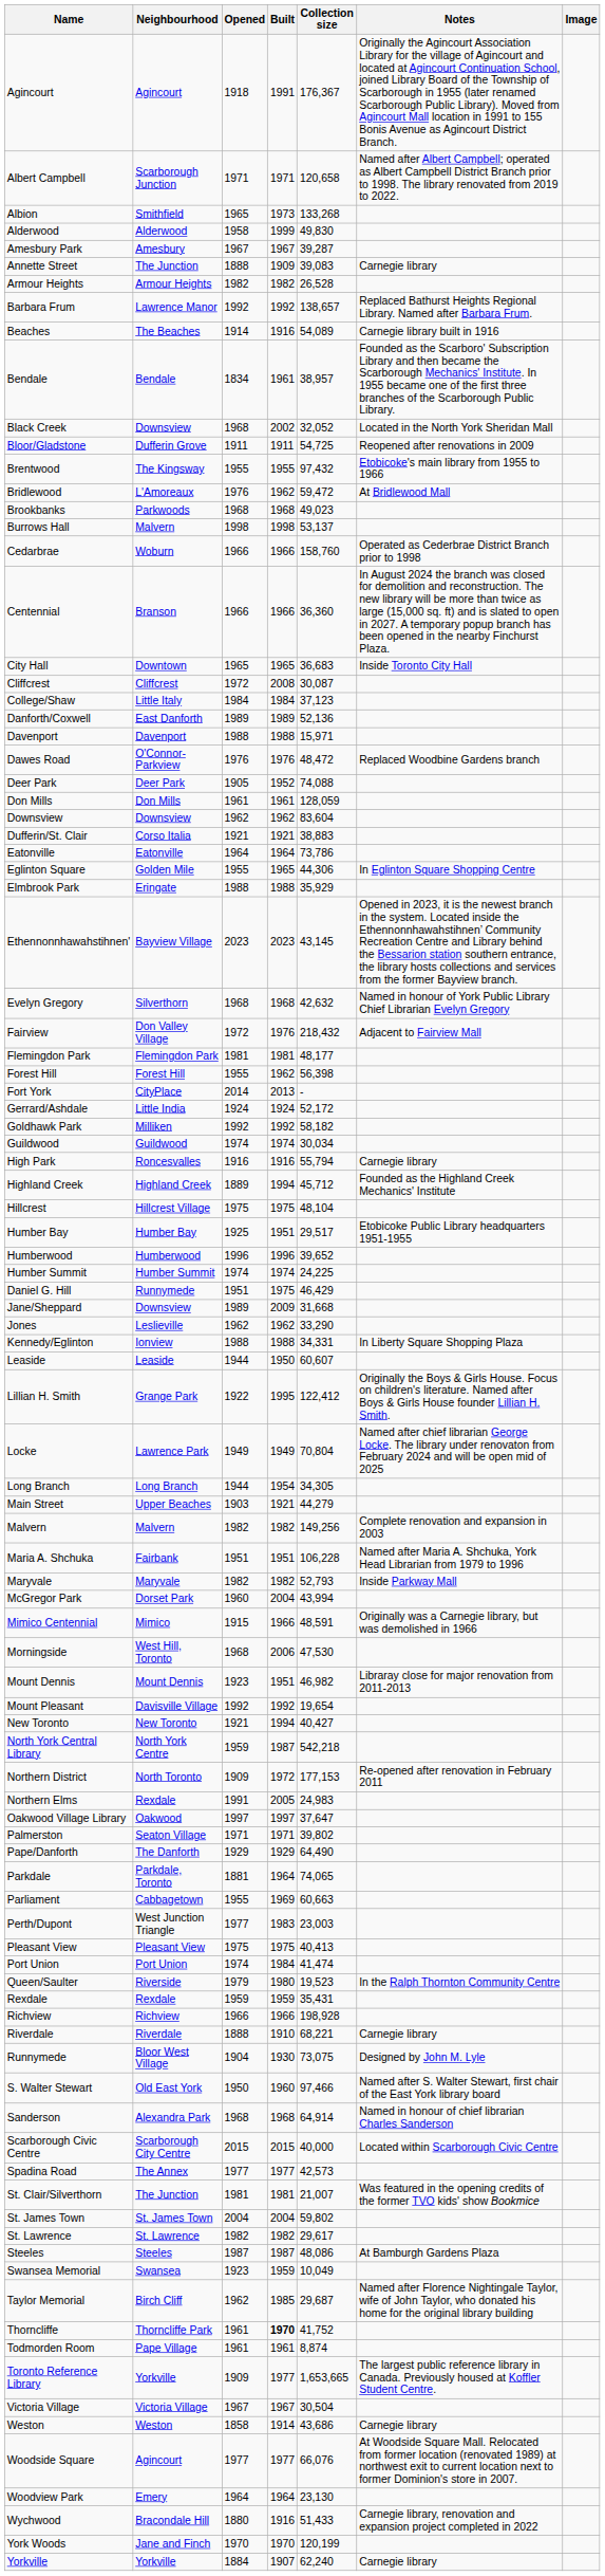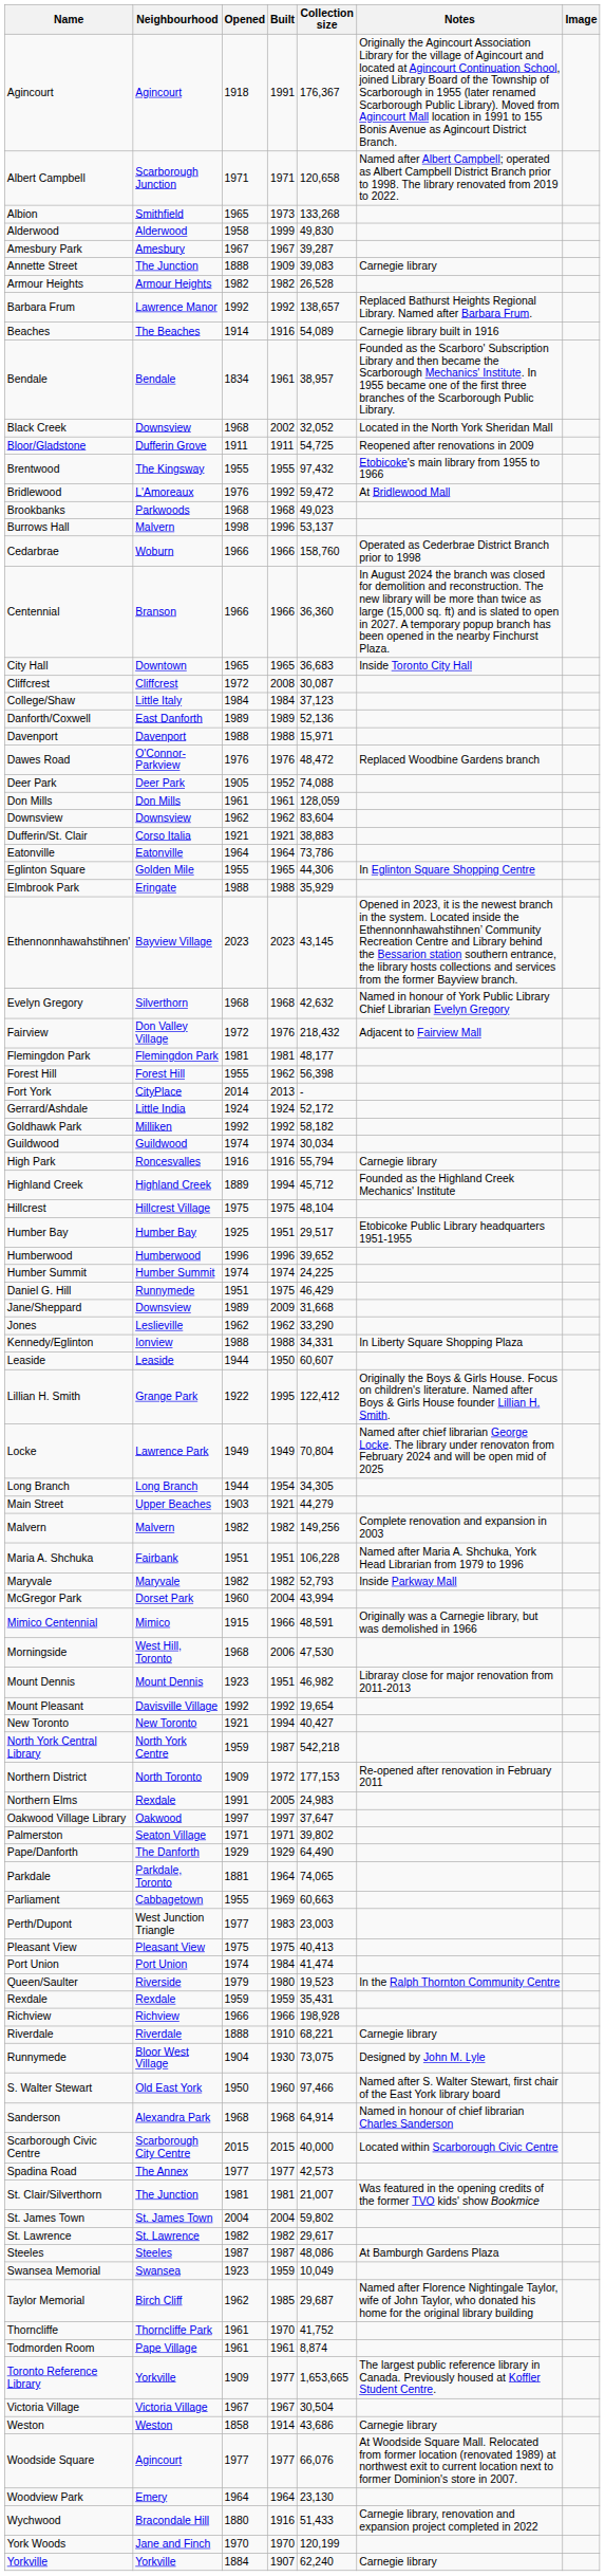 <table class="wikitable sortable">
 <tr>
 <th>Name</th>
 <th>Neighbourhood</th>
 <th>Opened</th>
 <th>Built</th>
 <th>Collection size </th>
 <th class="unsortable">Notes</th>
 <th class="unsortable">Image</th>
 </tr>
 <tr>
 <td>Agincourt</td>
 <td><a href='#'>Agincourt</a></td>
 <td>1918</td>
 <td>1991</td>
 <td>176,367 </td>
 <td>Originally the Agincourt Association Library for the village of Agincourt and located at <a href='#'>Agincourt Continuation School</a>, joined Library Board of the Township of Scarborough in 1955 (later renamed Scarborough Public Library). Moved from <a href='#'>Agincourt Mall</a> location in 1991 to 155 Bonis Avenue as Agincourt District Branch.</td>
 <td></td>
 </tr>
 <tr>
 <td>Albert Campbell</td>
 <td><a href='#'>Scarborough Junction</a></td>
 <td>1971</td>
 <td>1971</td>
 <td>120,658</td>
 <td>Named after <a href='#'>Albert Campbell</a>; operated as Albert Campbell District Branch prior to 1998. The library renovated from 2019 to 2022.</td>
 <td></td>
 </tr>
 <tr>
 <td>Albion</td>
 <td><a href='#'>Smithfield</a></td>
 <td>1965</td>
 <td>1973</td>
 <td>133,268</td>
 <td></td>
 <td></td>
 </tr>
 <tr>
 <td>Alderwood</td>
 <td><a href='#'>Alderwood</a></td>
 <td>1958</td>
 <td>1999</td>
 <td>49,830</td>
 <td></td>
 <td></td>
 </tr>
 <tr>
 <td>Amesbury Park</td>
 <td><a href='#'>Amesbury</a></td>
 <td>1967</td>
 <td>1967</td>
 <td>39,287</td>
 <td></td>
 <td></td>
 </tr>
 <tr>
 <td>Annette Street</td>
 <td><a href='#'>The Junction</a></td>
 <td>1888</td>
 <td>1909</td>
 <td>39,083</td>
 <td>Carnegie library</td>
 <td></td>
 </tr>
 <tr>
 <td>Armour Heights</td>
 <td><a href='#'>Armour Heights</a></td>
 <td>1982</td>
 <td>1982</td>
 <td>26,528</td>
 <td></td>
 <td></td>
 </tr>
 <tr>
 <td>Barbara Frum</td>
 <td><a href='#'>Lawrence Manor</a></td>
 <td>1992</td>
 <td>1992</td>
 <td>138,657</td>
 <td>Replaced Bathurst Heights Regional Library. Named after <a href='#'>Barbara Frum</a>.</td>
 <td></td>
 </tr>
 <tr>
 <td>Beaches</td>
 <td><a href='#'>The Beaches</a></td>
 <td>1914</td>
 <td>1916</td>
 <td>54,089</td>
 <td>Carnegie library built in 1916</td>
 <td></td>
 </tr>
 <tr>
 <td>Bendale</td>
 <td><a href='#'>Bendale</a></td>
 <td>1834</td>
 <td>1961</td>
 <td>38,957</td>
 <td>Founded as the Scarboro' Subscription Library and then became the Scarborough <a href='#'>Mechanics' Institute</a>. In 1955 became one of the first three branches of the Scarborough Public Library.</td>
 <td></td>
 </tr>
 <tr>
 <td>Black Creek</td>
 <td><a href='#'>Downsview</a></td>
 <td>1968</td>
 <td>2002</td>
 <td>32,052</td>
 <td>Located in the North York Sheridan Mall</td>
 <td></td>
 </tr>
 <tr>
 <td><a href='#'>Bloor/Gladstone</a></td>
 <td><a href='#'>Dufferin Grove</a></td>
 <td>1911</td>
 <td>1911</td>
 <td>54,725</td>
 <td>Reopened after renovations in 2009</td>
 <td></td>
 </tr>
 <tr>
 <td>Brentwood</td>
 <td><a href='#'>The Kingsway</a></td>
 <td>1955</td>
 <td>1955</td>
 <td>97,432</td>
 <td><a href='#'>Etobicoke</a>'s main library from 1955 to 1966</td>
 <td></td>
 </tr>
 <tr>
 <td>Bridlewood</td>
 <td><a href='#'>L'Amoreaux</a></td>
 <td>1976</td>
-<td>1962</td>
+<td>1992</td>
 <td>59,472</td>
 <td>At <a href='#'>Bridlewood Mall</a></td>
 <td></td>
 </tr>
 <tr>
 <td>Brookbanks</td>
 <td><a href='#'>Parkwoods</a></td>
 <td>1968</td>
 <td>1968</td>
 <td>49,023</td>
 <td></td>
 <td></td>
 </tr>
 <tr>
 <td>Burrows Hall</td>
 <td><a href='#'>Malvern</a></td>
 <td>1998</td>
-<td>1998</td>
+<td>1996</td>
 <td>53,137</td>
 <td></td>
 <td></td>
 </tr>
 <tr>
 <td>Cedarbrae</td>
 <td><a href='#'>Woburn</a></td>
 <td>1966</td>
 <td>1966</td>
 <td>158,760</td>
 <td>Operated as Cederbrae District Branch prior to 1998</td>
 <td></td>
 </tr>
 <tr>
 <td>Centennial</td>
 <td><a href='#'>Branson</a></td>
 <td>1966</td>
 <td>1966</td>
 <td>36,360</td>
 <td>In August 2024 the branch was closed for demolition and reconstruction. The new library will be more than twice as large (15,000 sq. ft) and is slated to open in 2027.  A temporary popup branch has been opened in the nearby Finchurst Plaza. </td>
 <td></td>
 </tr>
 <tr>
 <td>City Hall</td>
 <td><a href='#'>Downtown</a></td>
 <td>1965</td>
 <td>1965</td>
 <td>36,683</td>
 <td>Inside <a href='#'>Toronto City Hall</a></td>
 <td></td>
 </tr>
 <tr>
 <td>Cliffcrest</td>
 <td><a href='#'>Cliffcrest</a></td>
 <td>1972</td>
 <td>2008</td>
 <td>30,087</td>
 <td></td>
 <td></td>
 </tr>
 <tr>
 <td>College/Shaw</td>
 <td><a href='#'>Little Italy</a></td>
 <td>1984</td>
 <td>1984</td>
 <td>37,123</td>
 <td></td>
 <td></td>
 </tr>
 <tr>
 <td>Danforth/Coxwell</td>
 <td><a href='#'>East Danforth</a></td>
 <td>1989</td>
 <td>1989</td>
 <td>52,136</td>
 <td></td>
 <td></td>
 </tr>
 <tr>
 <td>Davenport</td>
 <td><a href='#'>Davenport</a></td>
 <td>1988</td>
 <td>1988</td>
 <td>15,971</td>
 <td></td>
 <td></td>
 </tr>
 <tr>
 <td>Dawes Road</td>
 <td><a href='#'>O'Connor-Parkview</a></td>
 <td>1976</td>
 <td>1976</td>
 <td>48,472</td>
 <td>Replaced Woodbine Gardens branch</td>
 <td></td>
 </tr>
 <tr>
 <td>Deer Park</td>
 <td><a href='#'>Deer Park</a></td>
 <td>1905</td>
 <td>1952</td>
 <td>74,088</td>
 <td></td>
 <td></td>
 </tr>
 <tr>
 <td>Don Mills</td>
 <td><a href='#'>Don Mills</a></td>
 <td>1961</td>
 <td>1961</td>
 <td>128,059</td>
 <td></td>
 <td></td>
 </tr>
 <tr>
 <td>Downsview</td>
 <td><a href='#'>Downsview</a></td>
 <td>1962</td>
 <td>1962</td>
 <td>83,604</td>
 <td></td>
 <td></td>
 </tr>
 <tr>
 <td>Dufferin/St. Clair</td>
 <td><a href='#'>Corso Italia</a></td>
 <td>1921</td>
 <td>1921</td>
 <td>38,883</td>
 <td></td>
 <td></td>
 </tr>
 <tr>
 <td>Eatonville</td>
 <td><a href='#'>Eatonville</a></td>
 <td>1964</td>
 <td>1964</td>
 <td>73,786</td>
 <td></td>
 <td></td>
 </tr>
 <tr>
 <td>Eglinton Square</td>
 <td><a href='#'>Golden Mile</a></td>
 <td>1955</td>
 <td>1965</td>
 <td>44,306</td>
 <td>In <a href='#'>Eglinton Square Shopping Centre</a></td>
 <td></td>
 </tr>
 <tr>
 <td>Elmbrook Park</td>
 <td><a href='#'>Eringate</a></td>
 <td>1988</td>
 <td>1988</td>
 <td>35,929</td>
 <td></td>
 <td></td>
 </tr>
 <tr>
 <td>Ethennonnhawahstihnen'</td>
 <td><a href='#'>Bayview Village</a></td>
 <td>2023</td>
 <td>2023</td>
 <td>43,145</td>
 <td>Opened in 2023, it is the newest branch in the system. Located inside the Ethennonnhawahstihnen’ Community Recreation Centre and Library behind the <a href='#'>Bessarion station</a> southern entrance, the library hosts collections and services from the former Bayview branch.</td>
 <td></td>
 </tr>
 <tr>
 <td>Evelyn Gregory</td>
 <td><a href='#'>Silverthorn</a></td>
 <td>1968</td>
 <td>1968</td>
 <td>42,632</td>
 <td>Named in honour of York Public Library Chief Librarian <a href='#'>Evelyn Gregory</a></td>
 <td></td>
 </tr>
 <tr>
 <td>Fairview</td>
 <td><a href='#'>Don Valley Village</a></td>
 <td>1972</td>
 <td>1976</td>
 <td>218,432</td>
 <td>Adjacent to <a href='#'>Fairview Mall</a></td>
 <td></td>
 </tr>
 <tr>
 <td>Flemingdon Park</td>
 <td><a href='#'>Flemingdon Park</a></td>
 <td>1981</td>
 <td>1981</td>
 <td>48,177</td>
 <td></td>
 <td></td>
 </tr>
 <tr>
 <td>Forest Hill</td>
 <td><a href='#'>Forest Hill</a></td>
 <td>1955</td>
 <td>1962</td>
 <td>56,398</td>
 <td></td>
 <td></td>
 </tr>
 <tr>
 <td>Fort York</td>
 <td><a href='#'>CityPlace</a></td>
 <td>2014</td>
 <td>2013</td>
 <td>-</td>
 <td></td>
 <td></td>
 </tr>
 <tr>
 <td>Gerrard/Ashdale</td>
 <td><a href='#'>Little India</a></td>
 <td>1924</td>
 <td>1924</td>
 <td>52,172</td>
 <td></td>
 <td></td>
 </tr>
 <tr>
 <td>Goldhawk Park</td>
 <td><a href='#'>Milliken</a></td>
 <td>1992</td>
 <td>1992</td>
 <td>58,182</td>
 <td></td>
 <td></td>
 </tr>
 <tr>
 <td>Guildwood</td>
 <td><a href='#'>Guildwood</a></td>
 <td>1974</td>
 <td>1974</td>
 <td>30,034</td>
 <td></td>
 <td></td>
 </tr>
 <tr>
 <td>High Park</td>
 <td><a href='#'>Roncesvalles</a></td>
 <td>1916</td>
 <td>1916</td>
 <td>55,794</td>
 <td>Carnegie library</td>
 <td></td>
 </tr>
 <tr>
 <td>Highland Creek</td>
 <td><a href='#'>Highland Creek</a></td>
 <td>1889</td>
 <td>1994</td>
 <td>45,712</td>
 <td>Founded as the Highland Creek Mechanics' Institute</td>
 <td></td>
 </tr>
 <tr>
 <td>Hillcrest</td>
 <td><a href='#'>Hillcrest Village</a></td>
 <td>1975</td>
 <td>1975</td>
 <td>48,104</td>
 <td></td>
 <td></td>
 </tr>
 <tr>
 <td>Humber Bay</td>
 <td><a href='#'>Humber Bay</a></td>
 <td>1925</td>
 <td>1951</td>
 <td>29,517</td>
 <td>Etobicoke Public Library headquarters 1951-1955</td>
 <td></td>
 </tr>
 <tr>
 <td>Humberwood</td>
 <td><a href='#'>Humberwood</a></td>
 <td>1996</td>
 <td>1996</td>
 <td>39,652</td>
 <td></td>
 <td></td>
 </tr>
 <tr>
 <td>Humber Summit</td>
 <td><a href='#'>Humber Summit</a></td>
 <td>1974</td>
 <td>1974</td>
 <td>24,225</td>
 <td></td>
 <td></td>
 </tr>
 <tr>
 <td>Daniel G. Hill</td>
 <td><a href='#'>Runnymede</a></td>
 <td>1951</td>
 <td>1975</td>
 <td>46,429</td>
 <td></td>
 <td></td>
 </tr>
 <tr>
 <td>Jane/Sheppard</td>
 <td><a href='#'>Downsview</a></td>
 <td>1989</td>
 <td>2009</td>
 <td>31,668</td>
 <td></td>
 <td></td>
 </tr>
 <tr>
 <td>Jones</td>
 <td><a href='#'>Leslieville</a></td>
 <td>1962</td>
 <td>1962</td>
 <td>33,290</td>
 <td></td>
 <td></td>
 </tr>
 <tr>
 <td>Kennedy/Eglinton</td>
 <td><a href='#'>Ionview</a></td>
 <td>1988</td>
 <td>1988</td>
 <td>34,331</td>
 <td>In Liberty Square Shopping Plaza</td>
 <td></td>
 </tr>
 <tr>
 <td>Leaside</td>
 <td><a href='#'>Leaside</a></td>
 <td>1944</td>
 <td>1950</td>
 <td>60,607</td>
 <td></td>
 <td></td>
 </tr>
 <tr>
 <td>Lillian H. Smith</td>
 <td><a href='#'>Grange Park</a></td>
 <td>1922</td>
 <td>1995</td>
 <td>122,412</td>
 <td>Originally the Boys & Girls House. Focus on children's literature. Named after Boys & Girls House founder <a href='#'>Lillian H. Smith</a>.</td>
 <td></td>
 </tr>
 <tr>
 <td>Locke</td>
 <td><a href='#'>Lawrence Park</a></td>
 <td>1949</td>
 <td>1949</td>
 <td>70,804</td>
 <td>Named after chief librarian <a href='#'>George Locke</a>. The library under renovaton from February 2024 and will be open mid of 2025</td>
 <td></td>
 </tr>
 <tr>
 <td>Long Branch</td>
 <td><a href='#'>Long Branch</a></td>
 <td>1944</td>
 <td>1954</td>
 <td>34,305</td>
 <td></td>
 <td></td>
 </tr>
 <tr>
 <td>Main Street</td>
 <td><a href='#'>Upper Beaches</a></td>
 <td>1903</td>
 <td>1921</td>
 <td>44,279</td>
 <td></td>
 <td></td>
 </tr>
 <tr>
 <td>Malvern</td>
 <td><a href='#'>Malvern</a></td>
 <td>1982</td>
 <td>1982</td>
 <td>149,256</td>
 <td>Complete renovation and expansion in 2003</td>
 <td></td>
 </tr>
 <tr>
 <td>Maria A. Shchuka</td>
 <td><a href='#'>Fairbank</a></td>
 <td>1951</td>
 <td>1951</td>
 <td>106,228</td>
 <td>Named after Maria A. Shchuka, York Head Librarian from 1979 to 1996</td>
 <td></td>
 </tr>
 <tr>
 <td>Maryvale</td>
 <td><a href='#'>Maryvale</a></td>
 <td>1982</td>
 <td>1982</td>
 <td>52,793</td>
 <td>Inside <a href='#'>Parkway Mall</a></td>
 <td></td>
 </tr>
 <tr>
 <td>McGregor Park</td>
 <td><a href='#'>Dorset Park</a></td>
 <td>1960</td>
 <td>2004</td>
 <td>43,994</td>
 <td></td>
 <td></td>
 </tr>
 <tr>
 <td><a href='#'>Mimico Centennial</a></td>
 <td><a href='#'>Mimico</a></td>
 <td>1915</td>
 <td>1966</td>
 <td>48,591</td>
 <td>Originally was a Carnegie library, but was demolished in 1966</td>
 <td></td>
 </tr>
 <tr>
 <td>Morningside</td>
 <td><a href='#'>West Hill, Toronto</a></td>
 <td>1968</td>
 <td>2006</td>
 <td>47,530</td>
 <td></td>
 <td></td>
 </tr>
 <tr>
 <td>Mount Dennis</td>
 <td><a href='#'>Mount Dennis</a></td>
 <td>1923</td>
 <td>1951</td>
 <td>46,982</td>
 <td>Libraray close for major renovation from 2011-2013</td>
 <td></td>
 </tr>
 <tr>
 <td>Mount Pleasant</td>
 <td><a href='#'>Davisville Village</a></td>
 <td>1992</td>
 <td>1992</td>
 <td>19,654</td>
 <td></td>
 <td></td>
 </tr>
 <tr>
 <td>New Toronto</td>
 <td><a href='#'>New Toronto</a></td>
 <td>1921</td>
 <td>1994</td>
 <td>40,427</td>
 <td></td>
 <td></td>
 </tr>
 <tr>
 <td><a href='#'>North York Central Library</a></td>
 <td><a href='#'>North York Centre</a></td>
 <td>1959</td>
 <td>1987</td>
 <td>542,218</td>
 <td></td>
 <td></td>
 </tr>
 <tr>
 <td>Northern District</td>
 <td><a href='#'>North Toronto</a></td>
 <td>1909</td>
 <td>1972</td>
 <td>177,153</td>
 <td>Re-opened after renovation in February 2011</td>
 <td></td>
 </tr>
 <tr>
 <td>Northern Elms</td>
 <td><a href='#'>Rexdale</a></td>
 <td>1991</td>
 <td>2005</td>
 <td>24,983</td>
 <td></td>
 <td></td>
 </tr>
 <tr>
 <td>Oakwood Village Library</td>
 <td><a href='#'>Oakwood</a></td>
 <td>1997</td>
 <td>1997</td>
 <td>37,647</td>
 <td></td>
 <td></td>
 </tr>
 <tr>
 <td>Palmerston</td>
 <td><a href='#'>Seaton Village</a></td>
 <td>1971</td>
 <td>1971</td>
 <td>39,802</td>
 <td></td>
 <td></td>
 </tr>
 <tr>
 <td>Pape/Danforth</td>
 <td><a href='#'>The Danforth</a></td>
 <td>1929</td>
 <td>1929</td>
 <td>64,490</td>
 <td></td>
 <td></td>
 </tr>
 <tr>
 <td>Parkdale</td>
 <td><a href='#'>Parkdale, Toronto</a></td>
 <td>1881</td>
 <td>1964</td>
 <td>74,065</td>
 <td></td>
 <td></td>
 </tr>
 <tr>
 <td>Parliament</td>
 <td><a href='#'>Cabbagetown</a></td>
 <td>1955</td>
 <td>1969</td>
 <td>60,663</td>
 <td></td>
 <td></td>
 </tr>
 <tr>
 <td>Perth/Dupont</td>
 <td>West Junction Triangle</td>
 <td>1977</td>
 <td>1983</td>
 <td>23,003</td>
 <td></td>
 <td></td>
 </tr>
 <tr>
 <td>Pleasant View</td>
 <td><a href='#'>Pleasant View</a></td>
 <td>1975</td>
 <td>1975</td>
 <td>40,413</td>
 <td></td>
 <td></td>
 </tr>
 <tr>
 <td>Port Union</td>
 <td><a href='#'>Port Union</a></td>
 <td>1974</td>
 <td>1984</td>
 <td>41,474</td>
 <td></td>
 <td></td>
 </tr>
 <tr>
 <td>Queen/Saulter</td>
 <td><a href='#'>Riverside</a></td>
 <td>1979</td>
 <td>1980</td>
 <td>19,523</td>
 <td>In the <a href='#'>Ralph Thornton Community Centre</a></td>
 <td></td>
 </tr>
 <tr>
 <td>Rexdale</td>
 <td><a href='#'>Rexdale</a></td>
 <td>1959</td>
 <td>1959</td>
 <td>35,431</td>
 <td></td>
 <td></td>
 </tr>
 <tr>
 <td>Richview</td>
 <td><a href='#'>Richview</a></td>
 <td>1966</td>
 <td>1966</td>
 <td>198,928</td>
 <td></td>
 <td></td>
 </tr>
 <tr>
 <td>Riverdale</td>
 <td><a href='#'>Riverdale</a></td>
 <td>1888</td>
 <td>1910</td>
 <td>68,221</td>
 <td>Carnegie library</td>
 <td></td>
 </tr>
 <tr>
 <td>Runnymede</td>
 <td><a href='#'>Bloor West Village</a></td>
 <td>1904</td>
 <td>1930</td>
 <td>73,075</td>
 <td>Designed by <a href='#'>John M. Lyle</a></td>
 <td></td>
 </tr>
 <tr>
 <td>S. Walter Stewart</td>
 <td><a href='#'>Old East York</a></td>
 <td>1950</td>
 <td>1960</td>
 <td>97,466</td>
 <td>Named after S. Walter Stewart, first chair of the East York library board</td>
 <td></td>
 </tr>
 <tr>
 <td>Sanderson</td>
 <td><a href='#'>Alexandra Park</a></td>
 <td>1968</td>
 <td>1968</td>
 <td>64,914</td>
 <td>Named in honour of chief librarian <a href='#'>Charles Sanderson</a></td>
 <td></td>
 </tr>
 <tr>
 <td>Scarborough Civic Centre</td>
 <td><a href='#'>Scarborough City Centre</a></td>
 <td>2015</td>
 <td>2015</td>
 <td>40,000</td>
 <td>Located within <a href='#'>Scarborough Civic Centre</a></td>
 <td></td>
 </tr>
 <tr>
 <td>Spadina Road</td>
 <td><a href='#'>The Annex</a></td>
 <td>1977</td>
 <td>1977</td>
 <td>42,573</td>
 <td></td>
 <td></td>
 </tr>
 <tr>
 <td>St. Clair/Silverthorn</td>
 <td><a href='#'>The Junction</a></td>
 <td>1981</td>
 <td>1981</td>
 <td>21,007</td>
 <td>Was featured in the opening credits of the former <a href='#'>TVO</a> kids' show <em>Bookmice</em></td>
 <td></td>
 </tr>
 <tr>
 <td>St. James Town</td>
 <td><a href='#'>St. James Town</a></td>
 <td>2004</td>
 <td>2004</td>
 <td>59,802</td>
 <td></td>
 <td></td>
 </tr>
 <tr>
 <td>St. Lawrence</td>
 <td><a href='#'>St. Lawrence</a></td>
 <td>1982</td>
 <td>1982</td>
 <td>29,617</td>
 <td></td>
 <td></td>
 </tr>
 <tr>
 <td>Steeles</td>
 <td><a href='#'>Steeles</a></td>
 <td>1987</td>
 <td>1987</td>
 <td>48,086</td>
 <td>At Bamburgh Gardens Plaza</td>
 <td></td>
 </tr>
 <tr>
 <td>Swansea Memorial</td>
 <td><a href='#'>Swansea</a></td>
 <td>1923</td>
 <td>1959</td>
 <td>10,049</td>
 <td></td>
 <td></td>
 </tr>
 <tr>
 <td>Taylor Memorial</td>
 <td><a href='#'>Birch Cliff</a></td>
 <td>1962</td>
 <td>1985</td>
 <td>29,687</td>
 <td>Named after Florence Nightingale Taylor, wife of John Taylor, who donated his home for the original library building</td>
 <td></td>
 </tr>
 <tr>
 <td>Thorncliffe</td>
 <td><a href='#'>Thorncliffe Park</a></td>
 <td>1961</td>
-<td><strong>1970</strong></td>
+<td>1970</td>
 <td>41,752</td>
 <td></td>
 <td></td>
 </tr>
 <tr>
 <td>Todmorden Room</td>
 <td><a href='#'>Pape Village</a></td>
 <td>1961</td>
 <td>1961</td>
 <td>8,874</td>
 <td></td>
 <td></td>
 </tr>
 <tr>
 <td><a href='#'>Toronto Reference Library</a></td>
 <td><a href='#'>Yorkville</a></td>
 <td>1909</td>
 <td>1977</td>
 <td>1,653,665</td>
 <td>The largest public reference library in Canada. Previously housed at <a href='#'>Koffler Student Centre</a>.</td>
 <td></td>
 </tr>
 <tr>
 <td>Victoria Village</td>
 <td><a href='#'>Victoria Village</a></td>
 <td>1967</td>
 <td>1967</td>
 <td>30,504</td>
 <td></td>
 <td></td>
 </tr>
 <tr>
 <td>Weston</td>
 <td><a href='#'>Weston</a></td>
 <td>1858</td>
 <td>1914</td>
 <td>43,686</td>
 <td>Carnegie library</td>
 <td></td>
 </tr>
 <tr>
 <td>Woodside Square</td>
 <td><a href='#'>Agincourt</a></td>
 <td>1977</td>
 <td>1977</td>
 <td>66,076</td>
 <td>At Woodside Square Mall. Relocated from former location (renovated 1989) at northwest exit to current location next to former Dominion's store in 2007.</td>
 <td></td>
 </tr>
 <tr>
 <td>Woodview Park</td>
 <td><a href='#'>Emery</a></td>
 <td>1964</td>
 <td>1964</td>
 <td>23,130</td>
 <td></td>
 <td></td>
 </tr>
 <tr>
 <td>Wychwood</td>
 <td><a href='#'>Bracondale Hill</a></td>
 <td>1880</td>
 <td>1916</td>
 <td>51,433</td>
 <td>Carnegie library, renovation and expansion project completed in 2022</td>
 <td></td>
 </tr>
 <tr>
 <td>York Woods</td>
 <td><a href='#'>Jane and Finch</a></td>
 <td>1970</td>
 <td>1970</td>
 <td>120,199</td>
 <td></td>
 <td></td>
 </tr>
 <tr>
 <td><a href='#'>Yorkville</a></td>
 <td><a href='#'>Yorkville</a></td>
 <td>1884</td>
 <td>1907</td>
 <td>62,240</td>
 <td>Carnegie library</td>
 <td></td>
 </tr>
 </table>
